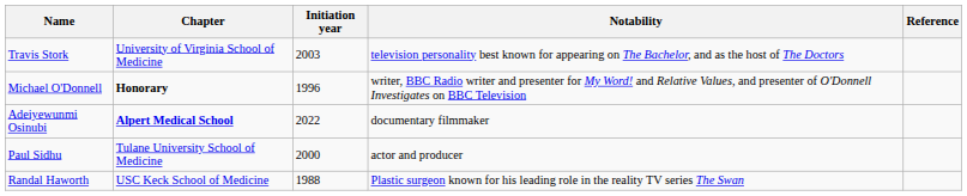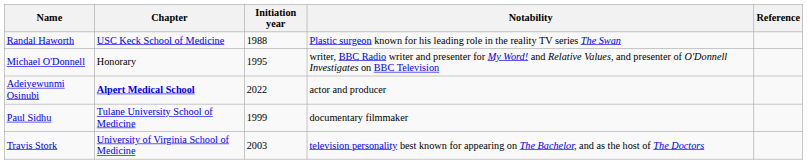 <table class="wikitable sortable">
 <tr>
 <th>Name</th>
 <th>Chapter</th>
 <th>Initiation year</th>
 <th>Notability</th>
 <th>Reference</th>
 </tr>
 <tr>
-<td><a href='#'>Travis Stork</a></td>
-<td><a href='#'>University of Virginia School of Medicine</a></td>
-<td>2003</td>
-<td><a href='#'>television personality</a> best known for appearing on <em><a href='#'>The Bachelor</a>,</em> and as the host of <em><a href='#'>The Doctors</a></em></td>
+<td><a href='#'>Randal Haworth</a></td>
+<td><a href='#'>USC Keck School of Medicine</a></td>
+<td>1988</td>
+<td><a href='#'>Plastic surgeon</a> known for his leading role in the reality TV series <em><a href='#'>The Swan</a></em></td>
 <td></td>
 </tr>
 <tr>
 <td><a href='#'>Michael O'Donnell</a></td>
-<td><strong>Honorary</strong></td>
-<td>1996</td>
+<td>Honorary</td>
+<td>1995</td>
 <td>writer, <a href='#'>BBC Radio</a> writer and presenter for <em><a href='#'>My Word!</a></em> and <em>Relative Values,</em> and presenter of <em>O'Donnell Investigates</em> on <a href='#'>BBC Television</a></td>
 <td></td>
 </tr>
 <tr>
 <td><a href='#'>Adeiyewunmi Osinubi</a></td>
 <td><strong><a href='#'>Alpert Medical School</a></strong></td>
 <td>2022</td>
-<td>documentary filmmaker</td>
+<td>actor and producer</td>
 <td></td>
 </tr>
 <tr>
 <td><a href='#'>Paul Sidhu</a></td>
 <td><a href='#'>Tulane University School of Medicine</a></td>
-<td>2000</td>
-<td>actor and producer</td>
+<td>1999</td>
+<td>documentary filmmaker</td>
 <td></td>
 </tr>
 <tr>
-<td><a href='#'>Randal Haworth</a></td>
-<td><a href='#'>USC Keck School of Medicine</a></td>
-<td>1988</td>
-<td><a href='#'>Plastic surgeon</a> known for his leading role in the reality TV series <em><a href='#'>The Swan</a></em></td>
+<td><a href='#'>Travis Stork</a></td>
+<td><a href='#'>University of Virginia School of Medicine</a></td>
+<td>2003</td>
+<td><a href='#'>television personality</a> best known for appearing on <em><a href='#'>The Bachelor</a>,</em> and as the host of <em><a href='#'>The Doctors</a></em></td>
 <td></td>
 </tr>
 </table>
